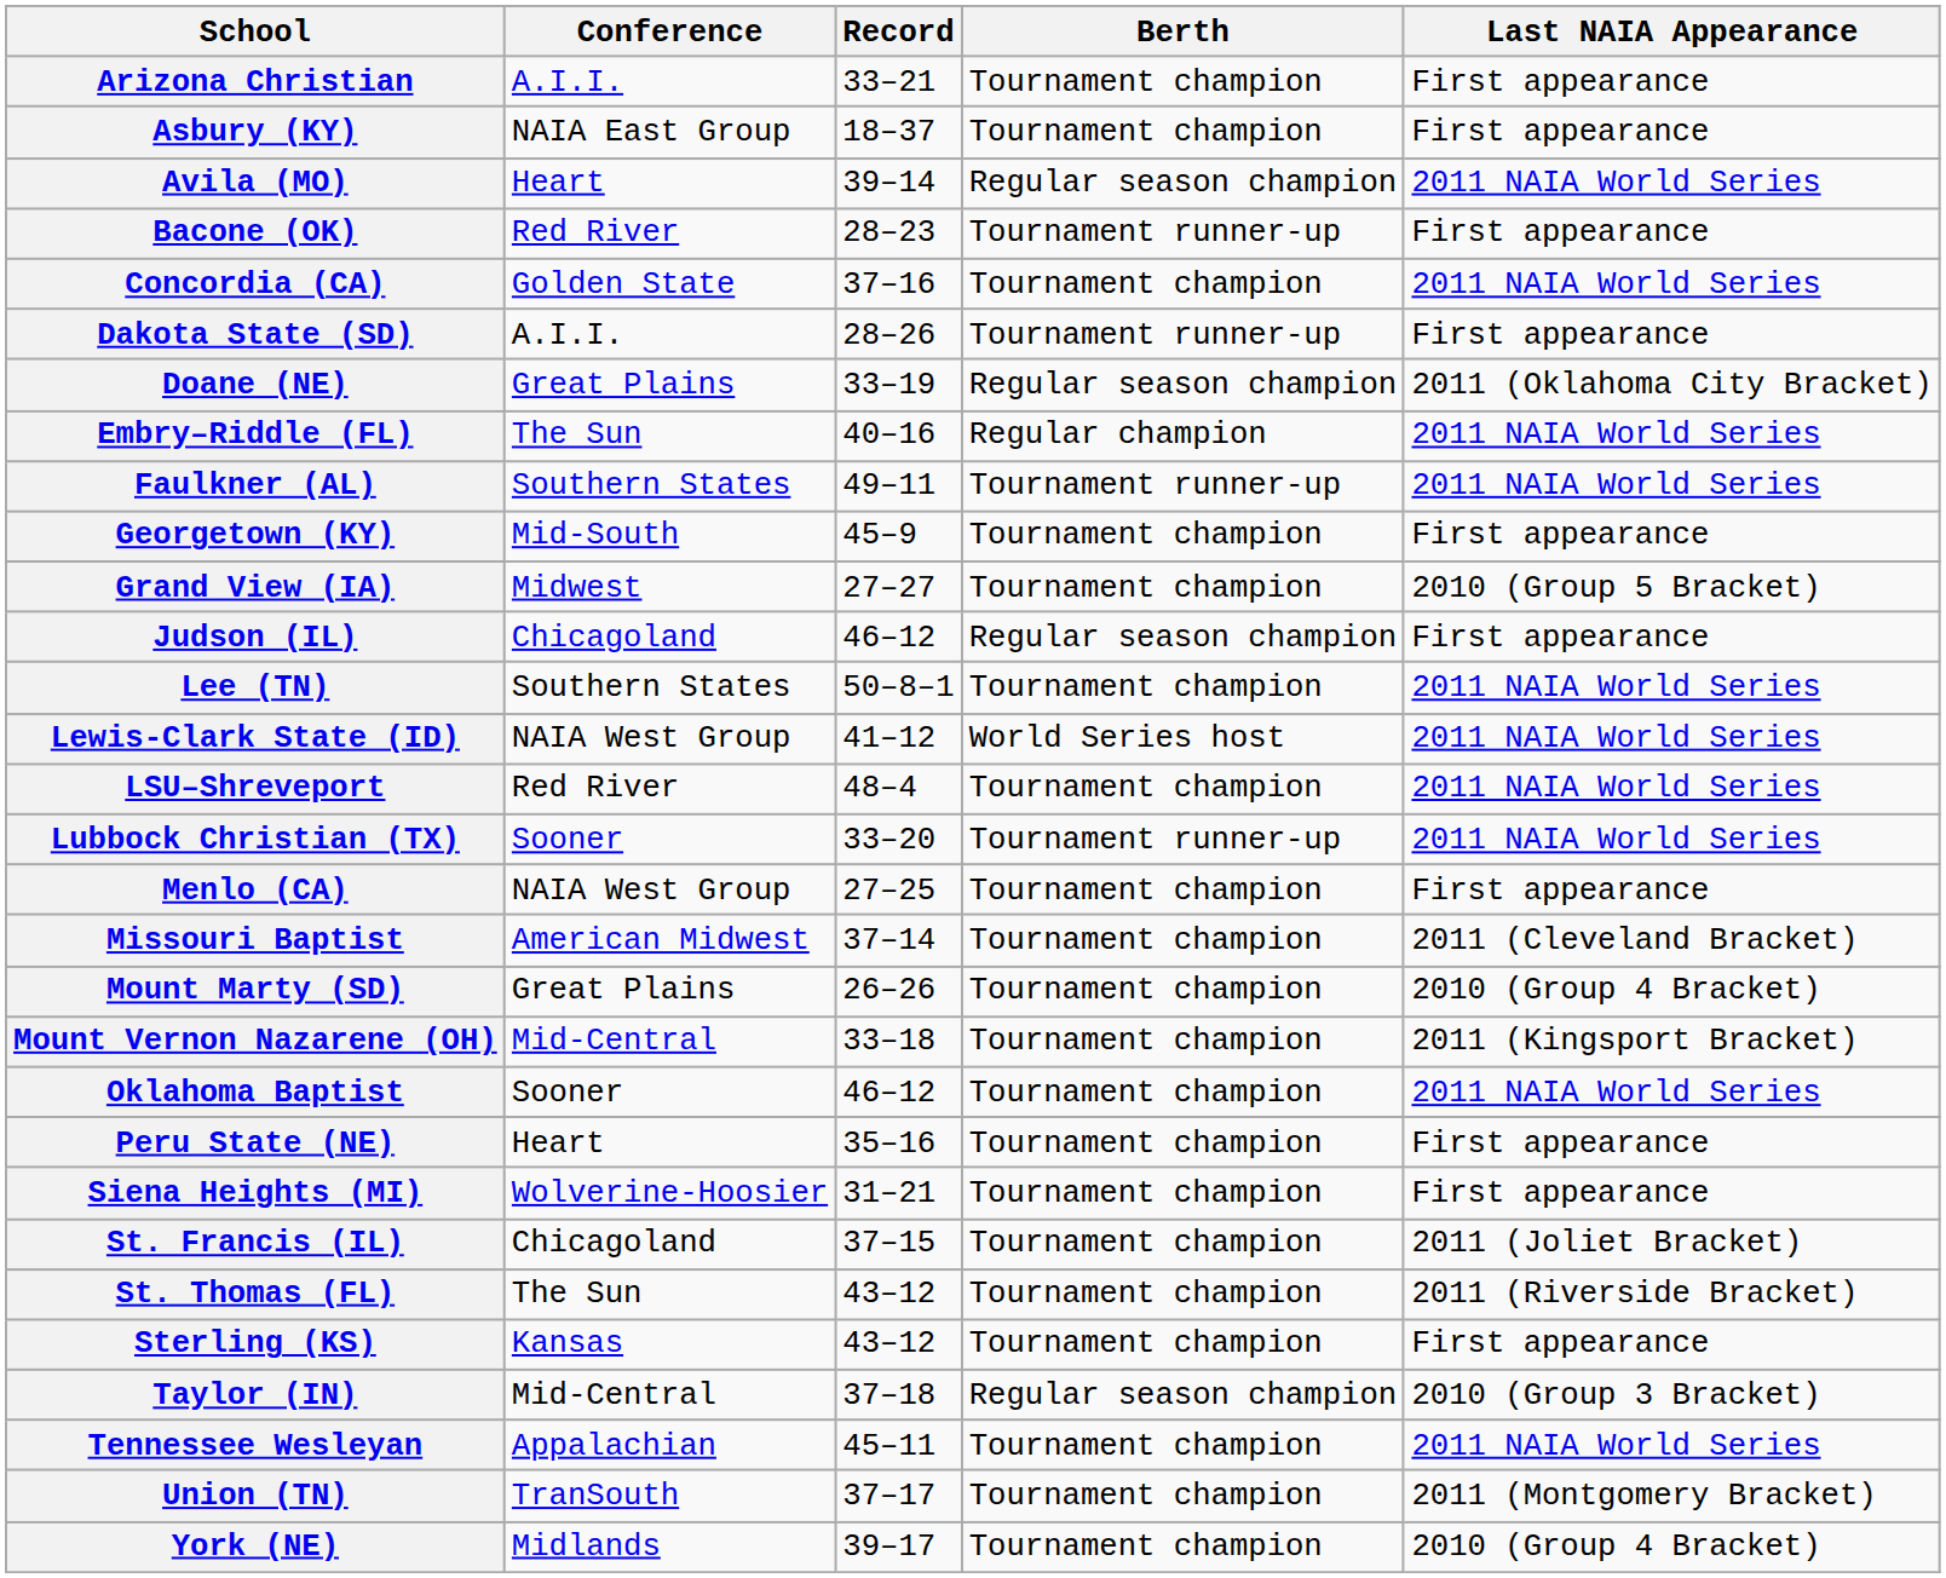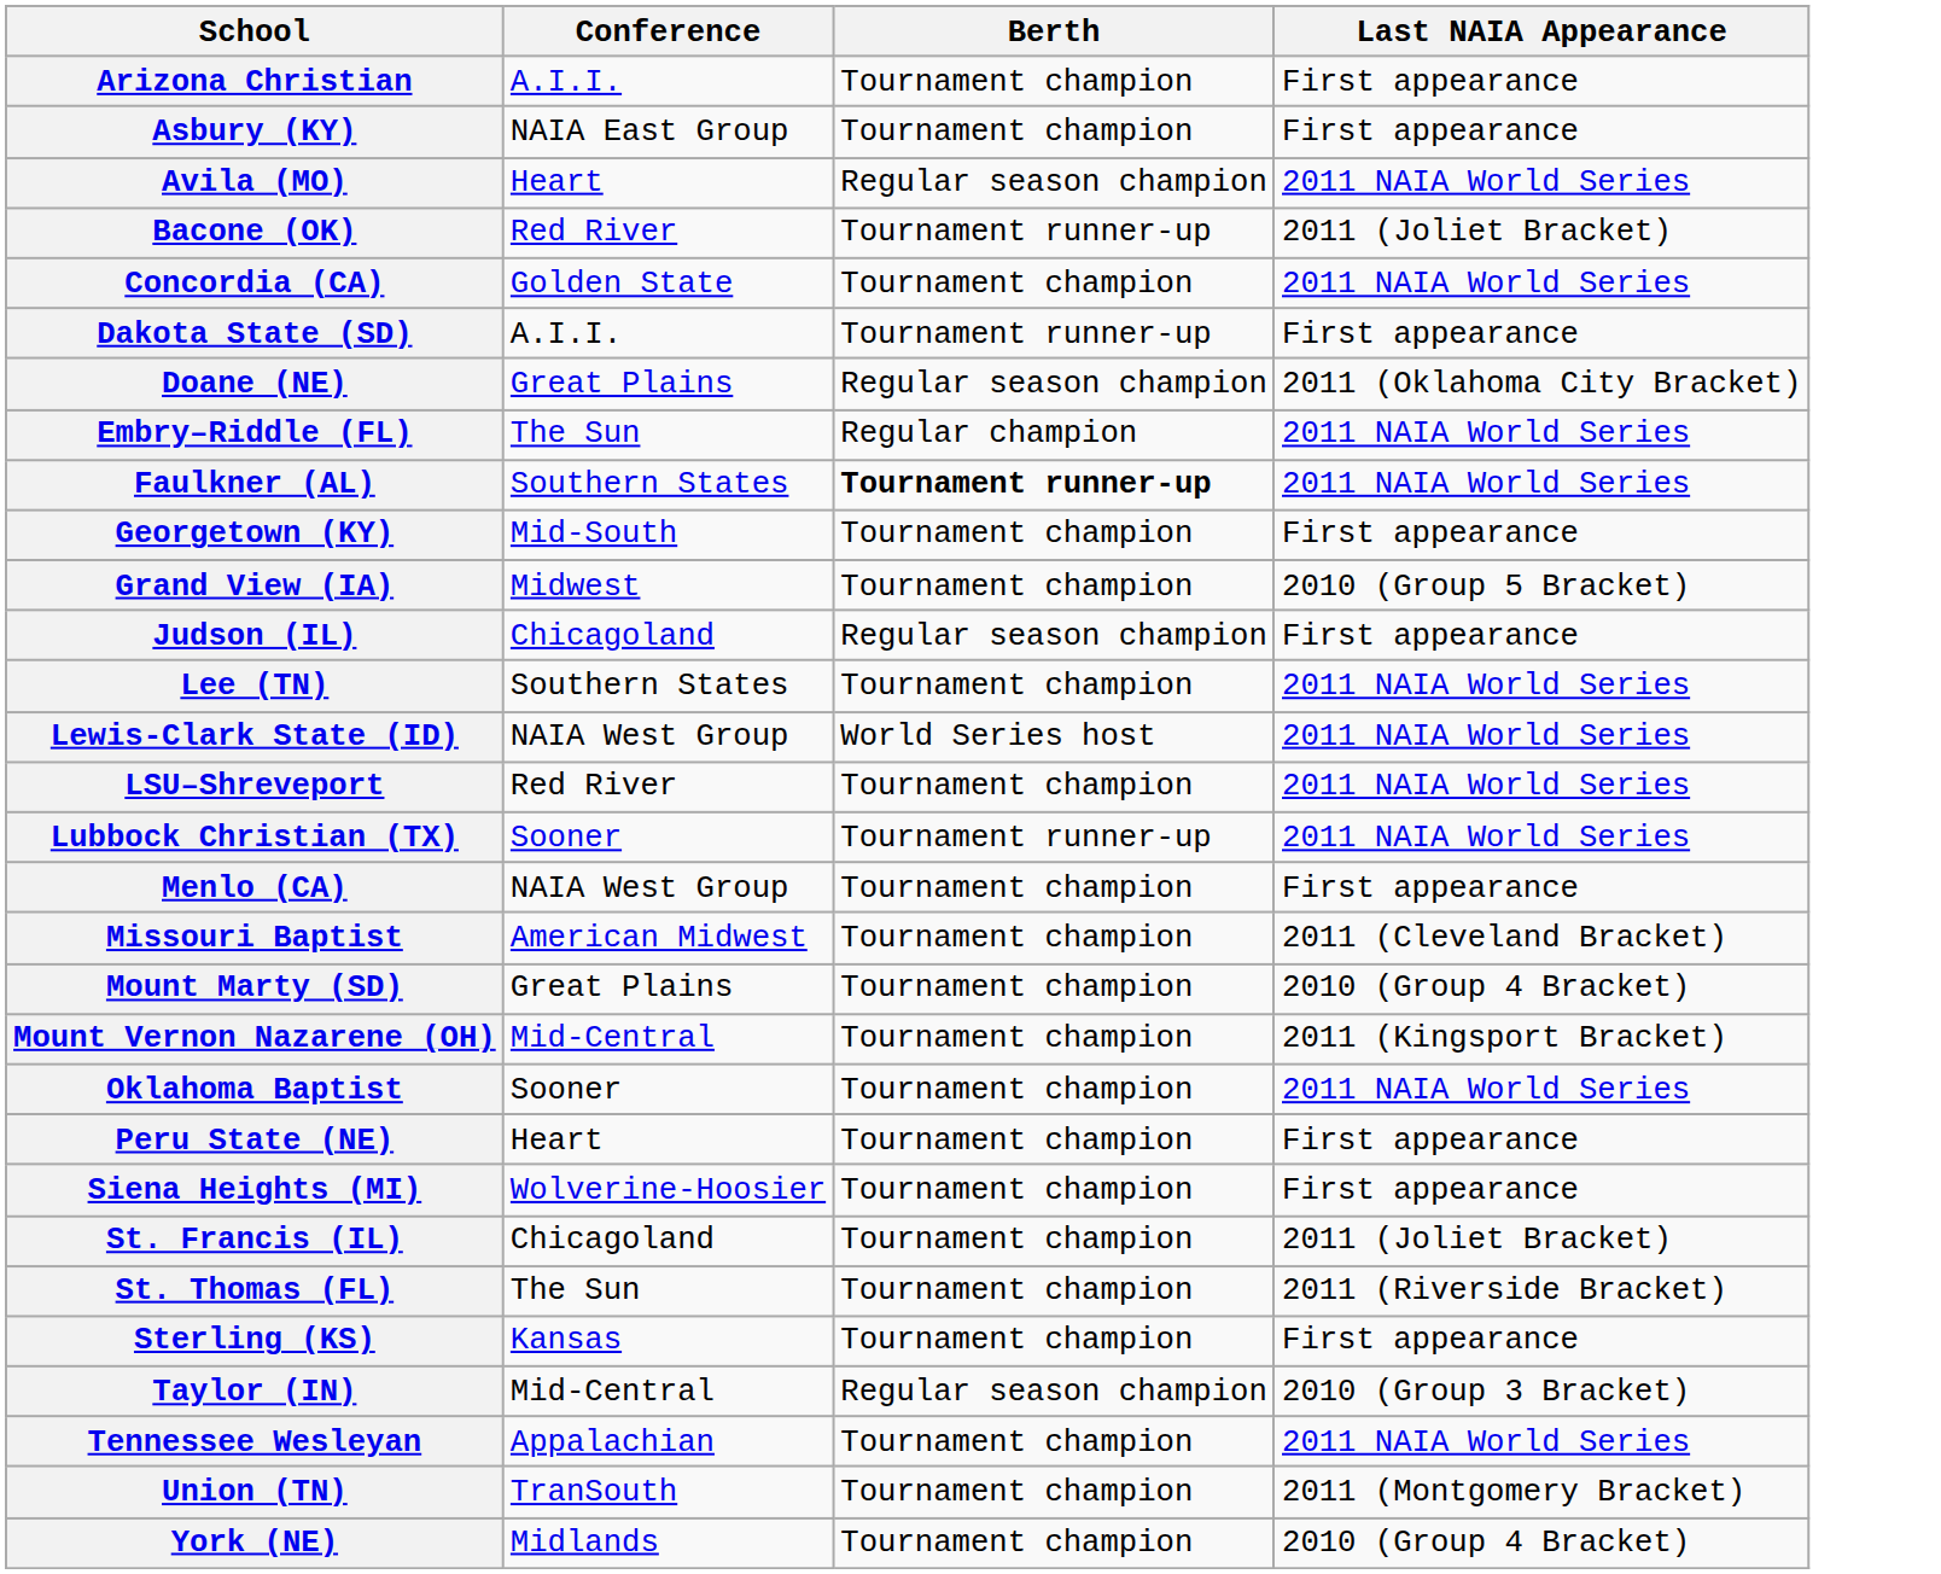 <table class = "wikitable sortable plainrowheaders">
 <tr>
 <th>School</th>
 <th>Conference</th>
-<th>Record</th>
 <th>Berth</th>
 <th>Last NAIA Appearance</th>
 </tr>
 <tr>
 <th scope="row"><a href='#'>Arizona Christian</a></th>
 <td><a href='#'>A.I.I.</a></td>
-<td>33–21</td>
 <td>Tournament champion</td>
 <td>First appearance</td>
 </tr>
 <tr>
 <th scope="row"><a href='#'>Asbury (KY)</a></th>
 <td>NAIA East Group</td>
-<td>18–37</td>
 <td>Tournament champion</td>
 <td>First appearance</td>
 </tr>
 <tr>
 <th scope="row"><a href='#'>Avila (MO)</a></th>
 <td><a href='#'>Heart</a></td>
-<td>39–14</td>
 <td>Regular season champion</td>
 <td><a href='#'>2011 NAIA World Series</a></td>
 </tr>
 <tr>
 <th scope="row"><a href='#'>Bacone (OK)</a></th>
 <td><a href='#'>Red River</a></td>
-<td>28–23</td>
 <td>Tournament runner-up</td>
-<td>First appearance</td>
+<td>2011 (Joliet Bracket)</td>
 </tr>
 <tr>
 <th scope="row"><a href='#'>Concordia (CA)</a></th>
 <td><a href='#'>Golden State</a></td>
-<td>37–16</td>
 <td>Tournament champion</td>
 <td><a href='#'>2011 NAIA World Series</a></td>
 </tr>
 <tr>
 <th scope="row"><a href='#'>Dakota State (SD)</a></th>
 <td>A.I.I.</td>
-<td>28–26</td>
 <td>Tournament runner-up</td>
 <td>First appearance</td>
 </tr>
 <tr>
 <th scope="row"><a href='#'>Doane (NE)</a></th>
 <td><a href='#'>Great Plains</a></td>
-<td>33–19</td>
 <td>Regular season champion</td>
 <td>2011 (Oklahoma City Bracket)</td>
 </tr>
 <tr>
 <th scope="row"><a href='#'>Embry–Riddle (FL)</a></th>
 <td><a href='#'>The Sun</a></td>
-<td>40–16</td>
 <td>Regular champion</td>
 <td><a href='#'>2011 NAIA World Series</a></td>
 </tr>
 <tr>
 <th scope="row"><a href='#'>Faulkner (AL)</a></th>
 <td><a href='#'>Southern States</a></td>
-<td>49–11</td>
-<td>Tournament runner-up</td>
+<td><strong>Tournament runner-up</strong></td>
 <td><a href='#'>2011 NAIA World Series</a></td>
 </tr>
 <tr>
 <th scope="row"><a href='#'>Georgetown (KY)</a></th>
 <td><a href='#'>Mid-South</a></td>
-<td>45–9</td>
 <td>Tournament champion</td>
 <td>First appearance</td>
 </tr>
 <tr>
 <th scope="row"><a href='#'>Grand View (IA)</a></th>
 <td><a href='#'>Midwest</a></td>
-<td>27–27</td>
 <td>Tournament champion</td>
 <td>2010 (Group 5 Bracket)</td>
 </tr>
 <tr>
 <th scope="row"><a href='#'>Judson (IL)</a></th>
 <td><a href='#'>Chicagoland</a></td>
-<td>46–12</td>
 <td>Regular season champion</td>
 <td>First appearance</td>
 </tr>
 <tr>
 <th scope="row"><a href='#'>Lee (TN)</a></th>
 <td>Southern States</td>
-<td>50–8–1</td>
 <td>Tournament champion</td>
 <td><a href='#'>2011 NAIA World Series</a></td>
 </tr>
 <tr>
 <th scope="row"><a href='#'>Lewis-Clark State (ID)</a></th>
 <td>NAIA West Group</td>
-<td>41–12</td>
 <td>World Series host</td>
 <td><a href='#'>2011 NAIA World Series</a></td>
 </tr>
 <tr>
 <th scope="row"><a href='#'>LSU–Shreveport</a></th>
 <td>Red River</td>
-<td>48–4</td>
 <td>Tournament champion</td>
 <td><a href='#'>2011 NAIA World Series</a></td>
 </tr>
 <tr>
 <th scope="row"><a href='#'>Lubbock Christian (TX)</a></th>
 <td><a href='#'>Sooner</a></td>
-<td>33–20</td>
 <td>Tournament runner-up</td>
 <td><a href='#'>2011 NAIA World Series</a></td>
 </tr>
 <tr>
 <th scope="row"><a href='#'>Menlo (CA)</a></th>
 <td>NAIA West Group</td>
-<td>27–25</td>
 <td>Tournament champion</td>
 <td>First appearance</td>
 </tr>
 <tr>
 <th scope="row"><a href='#'>Missouri Baptist</a></th>
 <td><a href='#'>American Midwest</a></td>
-<td>37–14</td>
 <td>Tournament champion</td>
 <td>2011 (Cleveland Bracket)</td>
 </tr>
 <tr>
 <th scope="row"><a href='#'>Mount Marty (SD)</a></th>
 <td>Great Plains</td>
-<td>26–26</td>
 <td>Tournament champion</td>
 <td>2010 (Group 4 Bracket)</td>
 </tr>
 <tr>
 <th scope="row"><a href='#'>Mount Vernon Nazarene (OH)</a></th>
 <td><a href='#'>Mid-Central</a></td>
-<td>33–18</td>
 <td>Tournament champion</td>
 <td>2011 (Kingsport Bracket)</td>
 </tr>
 <tr>
 <th scope="row"><a href='#'>Oklahoma Baptist</a></th>
 <td>Sooner</td>
-<td>46–12</td>
 <td>Tournament champion</td>
 <td><a href='#'>2011 NAIA World Series</a></td>
 </tr>
 <tr>
 <th scope="row"><a href='#'>Peru State (NE)</a></th>
 <td>Heart</td>
-<td>35–16</td>
 <td>Tournament champion</td>
 <td>First appearance</td>
 </tr>
 <tr>
 <th scope="row"><a href='#'>Siena Heights (MI)</a></th>
 <td><a href='#'>Wolverine-Hoosier</a></td>
-<td>31–21</td>
 <td>Tournament champion</td>
 <td>First appearance</td>
 </tr>
 <tr>
 <th scope="row"><a href='#'>St. Francis (IL)</a></th>
 <td>Chicagoland</td>
-<td>37–15</td>
 <td>Tournament champion</td>
 <td>2011 (Joliet Bracket)</td>
 </tr>
 <tr>
 <th scope="row"><a href='#'>St. Thomas (FL)</a></th>
 <td>The Sun</td>
-<td>43–12</td>
 <td>Tournament champion</td>
 <td>2011 (Riverside Bracket)</td>
 </tr>
 <tr>
 <th scope="row"><a href='#'>Sterling (KS)</a></th>
 <td><a href='#'>Kansas</a></td>
-<td>43–12</td>
 <td>Tournament champion</td>
 <td>First appearance</td>
 </tr>
 <tr>
 <th scope="row"><a href='#'>Taylor (IN)</a></th>
 <td>Mid-Central</td>
-<td>37–18</td>
 <td>Regular season champion</td>
 <td>2010 (Group 3 Bracket)</td>
 </tr>
 <tr>
 <th scope="row"><a href='#'>Tennessee Wesleyan</a></th>
 <td><a href='#'>Appalachian</a></td>
-<td>45–11</td>
 <td>Tournament champion</td>
 <td><a href='#'>2011 NAIA World Series</a></td>
 </tr>
 <tr>
 <th scope="row"><a href='#'>Union (TN)</a></th>
 <td><a href='#'>TranSouth</a></td>
-<td>37–17</td>
 <td>Tournament champion</td>
 <td>2011 (Montgomery Bracket)</td>
 </tr>
 <tr>
 <th scope="row"><a href='#'>York (NE)</a></th>
 <td><a href='#'>Midlands</a></td>
-<td>39–17</td>
 <td>Tournament champion</td>
 <td>2010 (Group 4 Bracket)</td>
 </tr>
 </table>
